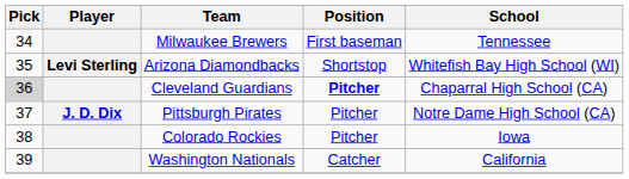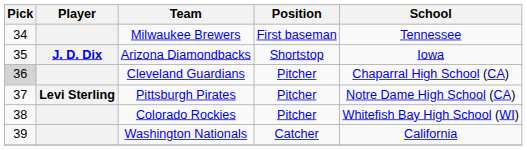 <table class="wikitable sortable plainrowheaders" style="text-align:center; width=74%">
 <tr>
 <th scope="col">Pick</th>
 <th scope="col">Player</th>
 <th scope="col">Team</th>
 <th scope="col">Position</th>
 <th scope="col">School</th>
 </tr>
 <tr>
 <td>34</td>
 <th scope="row" style="text-align:center"></th>
 <td><a href='#'>Milwaukee Brewers</a></td>
 <td><a href='#'>First baseman</a></td>
 <td><a href='#'>Tennessee</a></td>
 </tr>
 <tr>
 <td>35</td>
-<th scope="row" style="text-align:center">Levi Sterling</th>
+<th scope="row" style="text-align:center"><a href='#'>J. D. Dix</a></th>
 <td><a href='#'>Arizona Diamondbacks</a></td>
 <td><a href='#'>Shortstop</a></td>
-<td><a href='#'>Whitefish Bay High School</a> (<a href='#'>WI</a>)</td>
+<td><a href='#'>Iowa</a></td>
 </tr>
 <tr>
 <td style="background: lightgrey;">36</td>
 <th scope="row" style="text-align:center"></th>
 <td><a href='#'>Cleveland Guardians</a></td>
-<td><strong><a href='#'>Pitcher</a></strong></td>
+<td><a href='#'>Pitcher</a></td>
 <td><a href='#'>Chaparral High School</a> (<a href='#'>CA</a>)</td>
 </tr>
 <tr>
 <td>37</td>
-<th scope="row" style="text-align:center"><a href='#'>J. D. Dix</a></th>
+<th scope="row" style="text-align:center">Levi Sterling</th>
 <td><a href='#'>Pittsburgh Pirates</a></td>
 <td><a href='#'>Pitcher</a></td>
 <td><a href='#'>Notre Dame High School</a> (<a href='#'>CA</a>)</td>
 </tr>
 <tr>
 <td>38</td>
 <th scope="row" style="text-align:center"></th>
 <td><a href='#'>Colorado Rockies</a></td>
 <td><a href='#'>Pitcher</a></td>
-<td><a href='#'>Iowa</a></td>
+<td><a href='#'>Whitefish Bay High School</a> (<a href='#'>WI</a>)</td>
 </tr>
 <tr>
 <td>39</td>
 <th scope="row" style="text-align:center"></th>
 <td><a href='#'>Washington Nationals</a></td>
 <td><a href='#'>Catcher</a></td>
 <td><a href='#'>California</a></td>
 </tr>
 <tr>
 </tr>
 </table>
